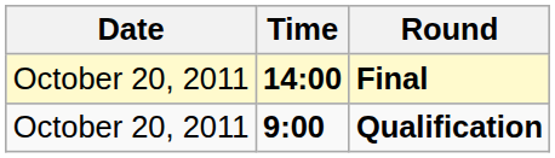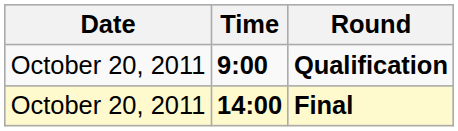 <table class="wikitable">
 <tr>
 <th>Date</th>
 <th>Time</th>
 <th>Round</th>
 </tr>
+<tr>
+<td>October 20, 2011</td>
+<td><strong>9:00</strong></td>
+<td><strong>Qualification</strong></td>
+</tr>
 <tr style=background:lemonchiffon>
 <td>October 20, 2011</td>
 <td><strong>14:00</strong></td>
 <td><strong>Final</strong></td>
 </tr>
-<tr>
-<td>October 20, 2011</td>
-<td><strong>9:00</strong></td>
-<td><strong>Qualification</strong></td>
-</tr>
 </table>
